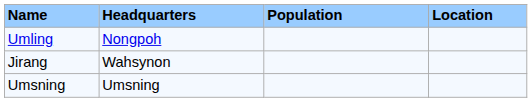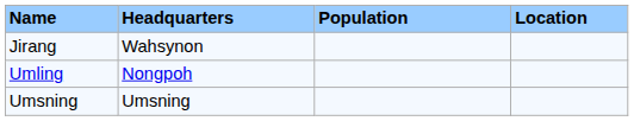 <table class="wikitable sortable" width=65% style="border:1px solid black">
 <tr bgcolor=#99ccff>
 <td width="10%"><strong>Name</strong></td>
 <td width="20%"><strong>Headquarters</strong></td>
 <td width="20%"><strong>Population</strong></td>
 <td width="10%"><strong>Location</strong></td>
 </tr>
 <tr bgcolor=#F4F9FF>
-<td><a href='#'>Umling</a></td>
-<td><a href='#'>Nongpoh</a></td>
+<td>Jirang</td>
+<td>Wahsynon</td>
 <td></td>
 <td></td>
 </tr>
 <tr bgcolor=#F4F9FF>
-<td>Jirang</td>
-<td>Wahsynon</td>
+<td><a href='#'>Umling</a></td>
+<td><a href='#'>Nongpoh</a></td>
 <td></td>
 <td></td>
 </tr>
 <tr bgcolor=#F4F9FF>
 <td>Umsning</td>
 <td>Umsning</td>
 <td></td>
 <td></td>
 </tr>
 </table>
